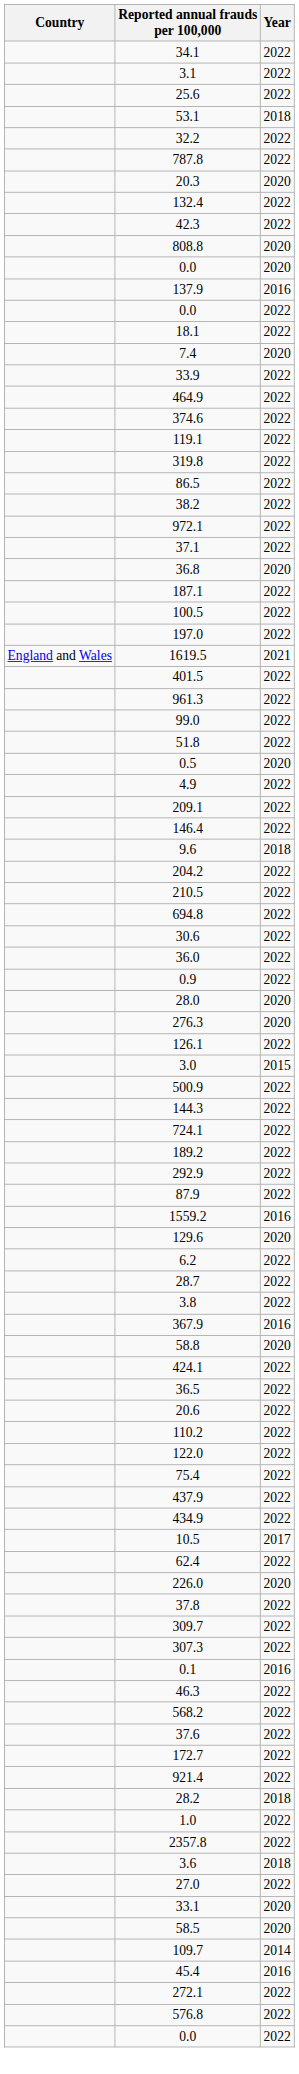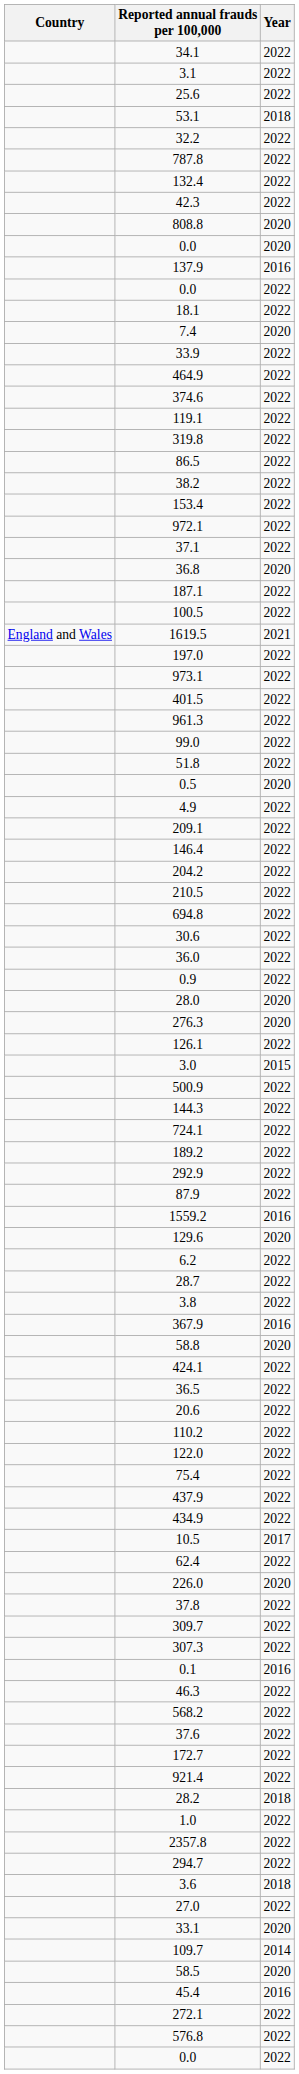 <table class="wikitable sortable sticky-header col1left" style="text-align:center;">
 <tr>
 <th>Country</th>
 <th>Reported annual frauds<br>per 100,000</th>
 <th>Year</th>
 </tr>
 <tr>
 <td></td>
 <td>34.1</td>
 <td>2022</td>
 </tr>
 <tr>
 <td></td>
 <td>3.1</td>
 <td>2022</td>
 </tr>
 <tr>
 <td></td>
 <td>25.6</td>
 <td>2022</td>
 </tr>
 <tr>
 <td></td>
 <td>53.1</td>
 <td>2018</td>
 </tr>
 <tr>
 <td></td>
 <td>32.2</td>
 <td>2022</td>
 </tr>
 <tr>
 <td></td>
 <td>787.8</td>
 <td>2022</td>
-</tr>
-<tr>
-<td></td>
-<td>20.3</td>
-<td>2020</td>
 </tr>
 <tr>
 <td></td>
 <td>132.4</td>
 <td>2022</td>
 </tr>
 <tr>
 <td></td>
 <td>42.3</td>
 <td>2022</td>
 </tr>
 <tr>
 <td></td>
 <td>808.8</td>
 <td>2020</td>
 </tr>
 <tr>
 <td></td>
 <td>0.0</td>
 <td>2020</td>
 </tr>
 <tr>
 <td></td>
 <td>137.9</td>
 <td>2016</td>
 </tr>
 <tr>
 <td></td>
 <td>0.0</td>
 <td>2022</td>
 </tr>
 <tr>
 <td></td>
 <td>18.1</td>
 <td>2022</td>
 </tr>
 <tr>
 <td></td>
 <td>7.4</td>
 <td>2020</td>
 </tr>
 <tr>
 <td></td>
 <td>33.9</td>
 <td>2022</td>
 </tr>
 <tr>
 <td></td>
 <td>464.9</td>
 <td>2022</td>
 </tr>
 <tr>
 <td></td>
 <td>374.6</td>
 <td>2022</td>
 </tr>
 <tr>
 <td></td>
 <td>119.1</td>
 <td>2022</td>
 </tr>
 <tr>
 <td></td>
 <td>319.8</td>
 <td>2022</td>
 </tr>
 <tr>
 <td></td>
 <td>86.5</td>
 <td>2022</td>
 </tr>
 <tr>
 <td></td>
 <td>38.2</td>
 <td>2022</td>
 </tr>
 <tr>
 <td></td>
+<td>153.4</td>
+<td>2022</td>
+</tr>
+<tr>
+<td></td>
 <td>972.1</td>
 <td>2022</td>
 </tr>
 <tr>
 <td></td>
 <td>37.1</td>
 <td>2022</td>
 </tr>
 <tr>
 <td></td>
 <td>36.8</td>
 <td>2020</td>
 </tr>
 <tr>
 <td></td>
 <td>187.1</td>
 <td>2022</td>
 </tr>
 <tr>
 <td></td>
 <td>100.5</td>
 <td>2022</td>
 </tr>
 <tr>
+<td> <a href='#'>England</a> and  <a href='#'>Wales</a></td>
+<td>1619.5</td>
+<td>2021</td>
+</tr>
+<tr>
 <td></td>
 <td>197.0</td>
 <td>2022</td>
 </tr>
 <tr>
-<td> <a href='#'>England</a> and  <a href='#'>Wales</a></td>
-<td>1619.5</td>
-<td>2021</td>
+<td></td>
+<td>973.1</td>
+<td>2022</td>
 </tr>
 <tr>
 <td></td>
 <td>401.5</td>
 <td>2022</td>
 </tr>
 <tr>
 <td></td>
 <td>961.3</td>
 <td>2022</td>
 </tr>
 <tr>
 <td></td>
 <td>99.0</td>
 <td>2022</td>
 </tr>
 <tr>
 <td></td>
 <td>51.8</td>
 <td>2022</td>
 </tr>
 <tr>
 <td></td>
 <td>0.5</td>
 <td>2020</td>
 </tr>
 <tr>
 <td></td>
 <td>4.9</td>
 <td>2022</td>
 </tr>
 <tr>
 <td></td>
 <td>209.1</td>
 <td>2022</td>
 </tr>
 <tr>
 <td></td>
 <td>146.4</td>
 <td>2022</td>
-</tr>
-<tr>
-<td></td>
-<td>9.6</td>
-<td>2018</td>
 </tr>
 <tr>
 <td></td>
 <td>204.2</td>
 <td>2022</td>
 </tr>
 <tr>
 <td></td>
 <td>210.5</td>
 <td>2022</td>
 </tr>
 <tr>
 <td></td>
 <td>694.8</td>
 <td>2022</td>
 </tr>
 <tr>
 <td></td>
 <td>30.6</td>
 <td>2022</td>
 </tr>
 <tr>
 <td></td>
 <td>36.0</td>
 <td>2022</td>
 </tr>
 <tr>
 <td></td>
 <td>0.9</td>
 <td>2022</td>
 </tr>
 <tr>
 <td></td>
 <td>28.0</td>
 <td>2020</td>
 </tr>
 <tr>
 <td></td>
 <td>276.3</td>
 <td>2020</td>
 </tr>
 <tr>
 <td></td>
 <td>126.1</td>
 <td>2022</td>
 </tr>
 <tr>
 <td></td>
 <td>3.0</td>
 <td>2015</td>
 </tr>
 <tr>
 <td></td>
 <td>500.9</td>
 <td>2022</td>
 </tr>
 <tr>
 <td></td>
 <td>144.3</td>
 <td>2022</td>
 </tr>
 <tr>
 <td></td>
 <td>724.1</td>
 <td>2022</td>
 </tr>
 <tr>
 <td></td>
 <td>189.2</td>
 <td>2022</td>
 </tr>
 <tr>
 <td></td>
 <td>292.9</td>
 <td>2022</td>
 </tr>
 <tr>
 <td></td>
 <td>87.9</td>
 <td>2022</td>
 </tr>
 <tr>
 <td></td>
 <td>1559.2</td>
 <td>2016</td>
 </tr>
 <tr>
 <td></td>
 <td>129.6</td>
 <td>2020</td>
 </tr>
 <tr>
 <td></td>
 <td>6.2</td>
 <td>2022</td>
 </tr>
 <tr>
 <td></td>
 <td>28.7</td>
 <td>2022</td>
 </tr>
 <tr>
 <td></td>
 <td>3.8</td>
 <td>2022</td>
 </tr>
 <tr>
 <td></td>
 <td>367.9</td>
 <td>2016</td>
 </tr>
 <tr>
 <td></td>
 <td>58.8</td>
 <td>2020</td>
 </tr>
 <tr>
 <td></td>
 <td>424.1</td>
 <td>2022</td>
 </tr>
 <tr>
 <td></td>
 <td>36.5</td>
 <td>2022</td>
 </tr>
 <tr>
 <td></td>
 <td>20.6</td>
 <td>2022</td>
 </tr>
 <tr>
 <td></td>
 <td>110.2</td>
 <td>2022</td>
 </tr>
 <tr>
 <td></td>
 <td>122.0</td>
 <td>2022</td>
 </tr>
 <tr>
 <td></td>
 <td>75.4</td>
 <td>2022</td>
 </tr>
 <tr>
 <td></td>
 <td>437.9</td>
 <td>2022</td>
 </tr>
 <tr>
 <td></td>
 <td>434.9</td>
 <td>2022</td>
 </tr>
 <tr>
 <td></td>
 <td>10.5</td>
 <td>2017</td>
 </tr>
 <tr>
 <td></td>
 <td>62.4</td>
 <td>2022</td>
 </tr>
 <tr>
 <td></td>
 <td>226.0</td>
 <td>2020</td>
 </tr>
 <tr>
 <td></td>
 <td>37.8</td>
 <td>2022</td>
 </tr>
 <tr>
 <td></td>
 <td>309.7</td>
 <td>2022</td>
 </tr>
 <tr>
 <td></td>
 <td>307.3</td>
 <td>2022</td>
 </tr>
 <tr>
 <td></td>
 <td>0.1</td>
 <td>2016</td>
 </tr>
 <tr>
 <td></td>
 <td>46.3</td>
 <td>2022</td>
 </tr>
 <tr>
 <td></td>
 <td>568.2</td>
 <td>2022</td>
 </tr>
 <tr>
 <td></td>
 <td>37.6</td>
 <td>2022</td>
 </tr>
 <tr>
 <td></td>
 <td>172.7</td>
 <td>2022</td>
 </tr>
 <tr>
 <td></td>
 <td>921.4</td>
 <td>2022</td>
 </tr>
 <tr>
 <td></td>
 <td>28.2</td>
 <td>2018</td>
 </tr>
 <tr>
 <td></td>
 <td>1.0</td>
 <td>2022</td>
 </tr>
 <tr>
 <td></td>
 <td>2357.8</td>
 <td>2022</td>
 </tr>
 <tr>
 <td></td>
+<td>294.7</td>
+<td>2022</td>
+</tr>
+<tr>
+<td></td>
 <td>3.6</td>
 <td>2018</td>
 </tr>
 <tr>
 <td></td>
 <td>27.0</td>
 <td>2022</td>
 </tr>
 <tr>
 <td></td>
 <td>33.1</td>
 <td>2020</td>
 </tr>
 <tr>
 <td></td>
-<td>58.5</td>
-<td>2020</td>
+<td>109.7</td>
+<td>2014</td>
 </tr>
 <tr>
 <td></td>
-<td>109.7</td>
-<td>2014</td>
+<td>58.5</td>
+<td>2020</td>
 </tr>
 <tr>
 <td></td>
 <td>45.4</td>
 <td>2016</td>
 </tr>
 <tr>
 <td></td>
 <td>272.1</td>
 <td>2022</td>
 </tr>
 <tr>
 <td></td>
 <td>576.8</td>
 <td>2022</td>
 </tr>
 <tr>
 <td></td>
 <td>0.0</td>
 <td>2022</td>
 </tr>
 </table>
